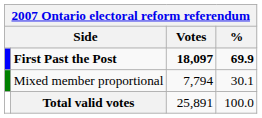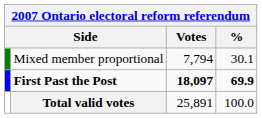 <table class="wikitable" style="font-size: 95%; clear:both">
 <tr style="background-color:#E9E9E9">
 <th colspan=4><a href='#'>2007 Ontario electoral reform referendum</a></th>
 </tr>
 <tr style="background-color:#E9E9E9">
 <th colspan=2 style="width: 130px">Side</th>
 <th style="width: 50px">Votes</th>
 <th style="width: 40px">%</th>
 </tr>
 <tr>
+<td bgcolor="green"></td>
+<td>Mixed member proportional</td>
+<td style="text-align:right;">7,794</td>
+<td style="text-align:right;">30.1</td>
+</tr>
+<tr>
 <td bgcolor="blue"></td>
 <td><strong>First Past the Post</strong></td>
 <td style="text-align:right;"><strong>18,097</strong></td>
 <td style="text-align:right;"><strong>69.9</strong></td>
-</tr>
-<tr>
-<td bgcolor="green"></td>
-<td>Mixed member proportional</td>
-<td style="text-align:right;">7,794</td>
-<td style="text-align:right;">30.1</td>
 </tr>
 <tr>
 <td bgcolor="white"></td>
 <th>Total valid votes</th>
 <td style="text-align:right;">25,891</td>
 <td style="text-align:right;">100.0</td>
 </tr>
 </table>
